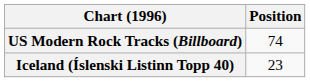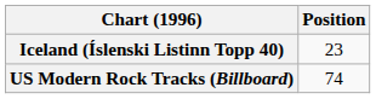 <table class="wikitable plainrowheaders" style="text-align:center">
 <tr>
 <th>Chart (1996)</th>
 <th>Position</th>
 </tr>
 <tr>
+<th scope="row">Iceland (Íslenski Listinn Topp 40)</th>
+<td>23</td>
+</tr>
+<tr>
 <th scope="row">US Modern Rock Tracks (<em>Billboard</em>)</th>
 <td>74</td>
 </tr>
-<tr>
-<th scope="row">Iceland (Íslenski Listinn Topp 40)</th>
-<td>23</td>
-</tr>
 </table>
